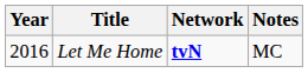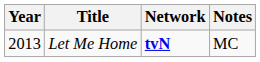 <table class="wikitable">
 <tr>
 <th>Year</th>
 <th>Title</th>
 <th>Network</th>
 <th>Notes</th>
 </tr>
 <tr>
-<td>2016</td>
+<td>2013</td>
 <td><em>Let Me Home</em></td>
 <td><strong><a href='#'>tvN</a></strong></td>
 <td>MC</td>
 </tr>
 </table>
